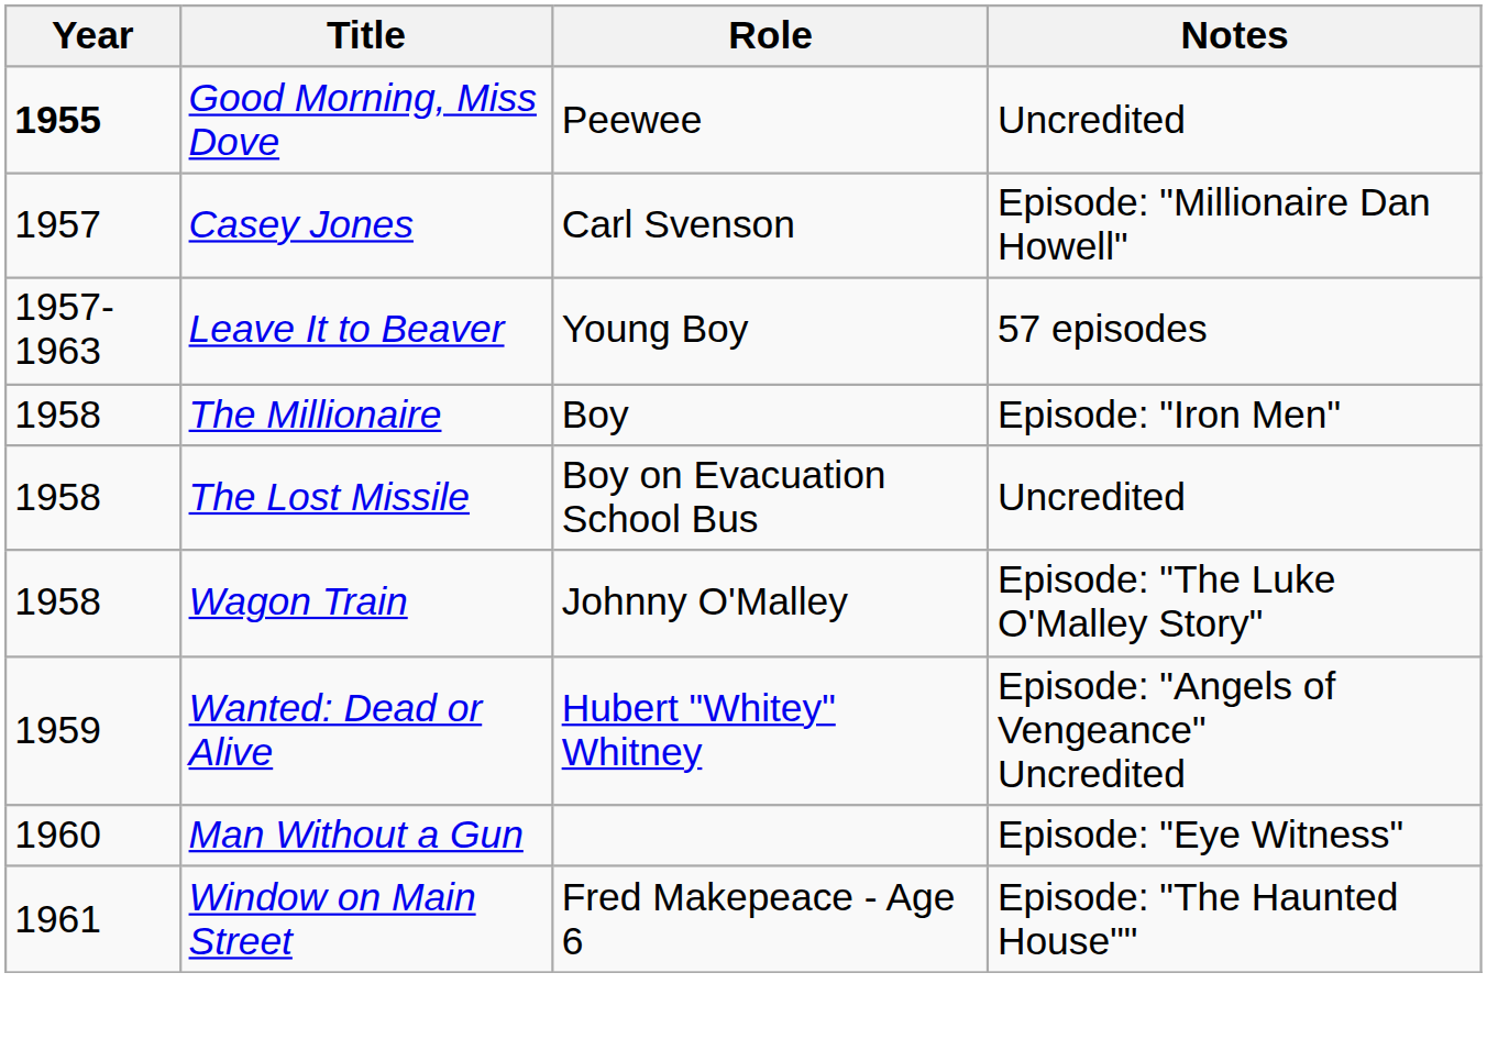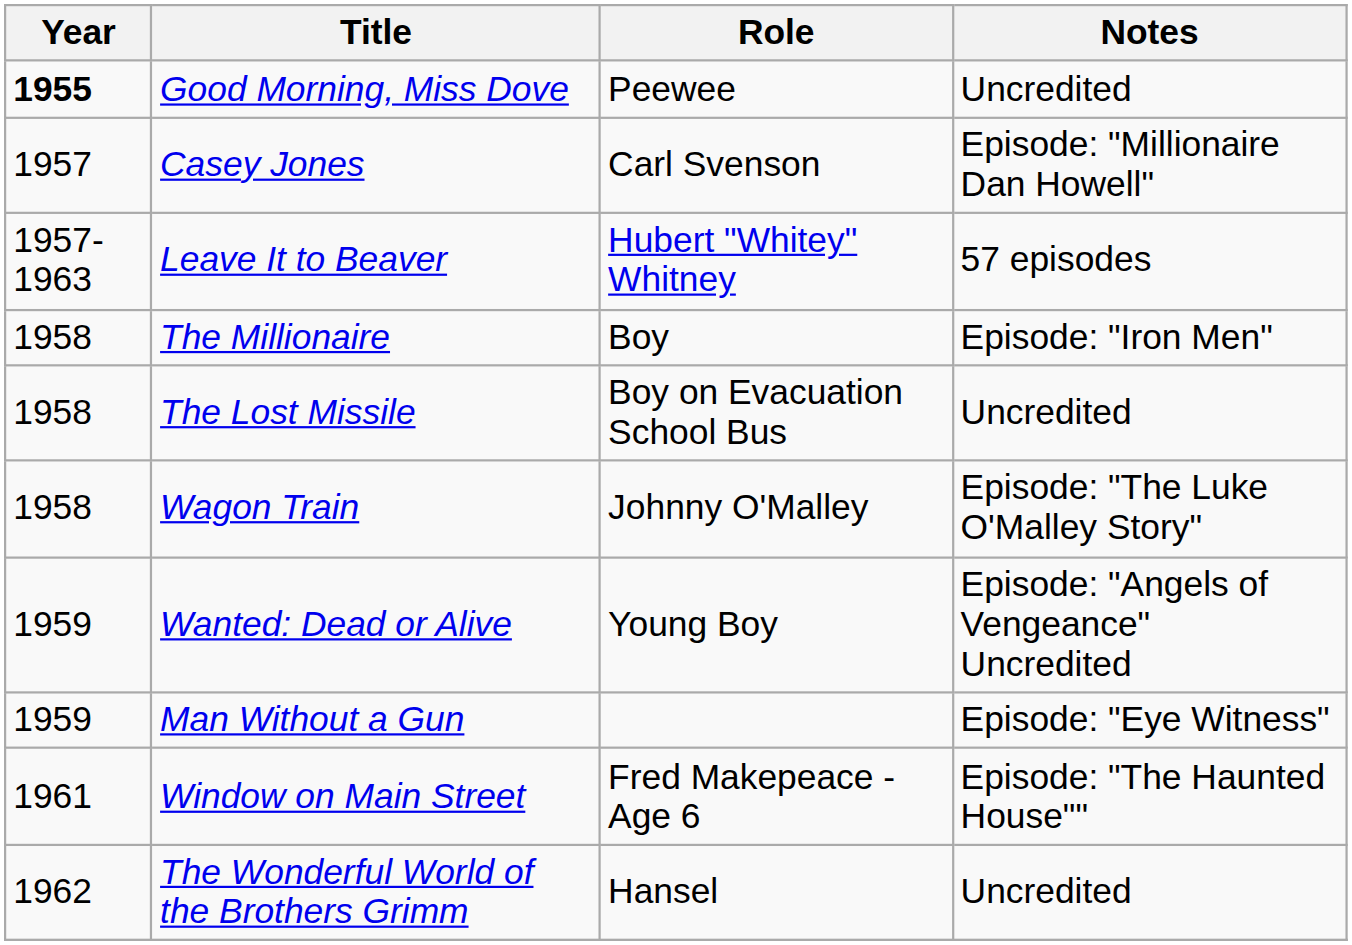 <table class="wikitable sortable">
 <tr>
 <th>Year</th>
 <th>Title</th>
 <th>Role</th>
 <th class="unsortable">Notes</th>
 </tr>
 <tr>
 <td><strong>1955</strong></td>
 <td><em><a href='#'>Good Morning, Miss Dove</a></em></td>
 <td>Peewee</td>
 <td>Uncredited</td>
 </tr>
 <tr>
 <td>1957</td>
 <td><em><a href='#'>Casey Jones</a></em></td>
 <td>Carl Svenson</td>
 <td>Episode: "Millionaire Dan Howell"</td>
 </tr>
 <tr>
 <td>1957-1963</td>
 <td><em><a href='#'>Leave It to Beaver</a></em></td>
-<td>Young Boy</td>
+<td><a href='#'>Hubert "Whitey" Whitney</a></td>
 <td>57 episodes</td>
 </tr>
 <tr>
 <td>1958</td>
 <td><em><a href='#'>The Millionaire</a></em></td>
 <td>Boy</td>
 <td>Episode: "Iron Men"</td>
 </tr>
 <tr>
 <td>1958</td>
 <td><em><a href='#'>The Lost Missile</a></em></td>
 <td>Boy on Evacuation School Bus</td>
 <td>Uncredited</td>
 </tr>
 <tr>
 <td>1958</td>
 <td><em><a href='#'>Wagon Train</a></em></td>
 <td>Johnny O'Malley</td>
 <td>Episode: "The Luke O'Malley Story"</td>
 </tr>
 <tr>
 <td>1959</td>
 <td><em><a href='#'>Wanted: Dead or Alive</a></em></td>
-<td><a href='#'>Hubert "Whitey" Whitney</a></td>
+<td>Young Boy</td>
 <td>Episode: "Angels of Vengeance"<br>Uncredited</td>
 </tr>
 <tr>
-<td>1960</td>
+<td>1959</td>
 <td><em><a href='#'>Man Without a Gun</a></em></td>
 <td></td>
 <td>Episode: "Eye Witness"</td>
 </tr>
 <tr>
 <td>1961</td>
 <td><em><a href='#'>Window on Main Street</a></em></td>
 <td>Fred Makepeace - Age 6</td>
 <td>Episode: "The Haunted House""</td>
 </tr>
 <tr>
+<td>1962</td>
+<td><em><a href='#'>The Wonderful World of the Brothers Grimm</a></em></td>
+<td>Hansel</td>
+<td>Uncredited</td>
+</tr>
+<tr>
 </tr>
 </table>
